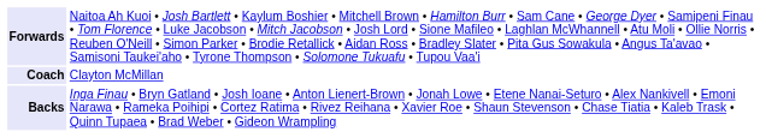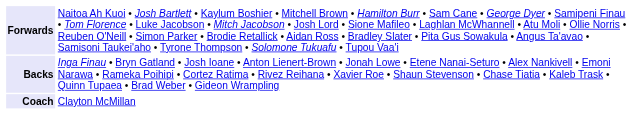 <table cellpadding="2" style="border: 1px solid white; font-size:90%">
 <tr>
 <td style="text-align:right;" bgcolor="lavender"><strong>Forwards</strong></td>
 <td style="text-align:left;"><a href='#'>Naitoa Ah Kuoi</a> • <em><a href='#'>Josh Bartlett</a></em> • <a href='#'>Kaylum Boshier</a> • <a href='#'>Mitchell Brown</a> • <em><a href='#'>Hamilton Burr</a></em> • <a href='#'>Sam Cane</a> • <em><a href='#'>George Dyer</a></em> • <a href='#'>Samipeni Finau</a> • <em><a href='#'>Tom Florence</a></em> • <a href='#'>Luke Jacobson</a> • <em><a href='#'>Mitch Jacobson</a></em> • <a href='#'>Josh Lord</a> • <a href='#'>Sione Mafileo</a> • <a href='#'>Laghlan McWhannell</a> • <a href='#'>Atu Moli</a> • <a href='#'>Ollie Norris</a> • <a href='#'>Reuben O'Neill</a> • <a href='#'>Simon Parker</a> • <a href='#'>Brodie Retallick</a> • <a href='#'>Aidan Ross</a> • <a href='#'>Bradley Slater</a> • <a href='#'>Pita Gus Sowakula</a> • <a href='#'>Angus Ta'avao</a> • <a href='#'>Samisoni Taukei'aho</a> • <a href='#'>Tyrone Thompson</a> • <em><a href='#'>Solomone Tukuafu</a></em> • <a href='#'>Tupou Vaa'i</a></td>
 </tr>
 <tr>
+<td style="text-align:right;" bgcolor="lavender"><strong>Backs</strong></td>
+<td style="text-align:left;"><em><a href='#'>Inga Finau</a></em> • <a href='#'>Bryn Gatland</a> • <a href='#'>Josh Ioane</a> • <a href='#'>Anton Lienert-Brown</a> • <a href='#'>Jonah Lowe</a> • <a href='#'>Etene Nanai-Seturo</a> • <a href='#'>Alex Nankivell</a> • <a href='#'>Emoni Narawa</a> • <a href='#'>Rameka Poihipi</a> • <a href='#'>Cortez Ratima</a> • <a href='#'>Rivez Reihana</a> • <a href='#'>Xavier Roe</a> • <a href='#'>Shaun Stevenson</a> • <a href='#'>Chase Tiatia</a> • <a href='#'>Kaleb Trask</a> • <a href='#'>Quinn Tupaea</a> • <a href='#'>Brad Weber</a> • <a href='#'>Gideon Wrampling</a></td>
+</tr>
+<tr>
 <td style="text-align:right;" bgcolor="lavender"><strong>Coach</strong></td>
 <td style="text-align:left;"><a href='#'>Clayton McMillan</a></td>
 </tr>
-<tr>
-<td style="text-align:right;" bgcolor="lavender"><strong>Backs</strong></td>
-<td style="text-align:left;"><em><a href='#'>Inga Finau</a></em> • <a href='#'>Bryn Gatland</a> • <a href='#'>Josh Ioane</a> • <a href='#'>Anton Lienert-Brown</a> • <a href='#'>Jonah Lowe</a> • <a href='#'>Etene Nanai-Seturo</a> • <a href='#'>Alex Nankivell</a> • <a href='#'>Emoni Narawa</a> • <a href='#'>Rameka Poihipi</a> • <a href='#'>Cortez Ratima</a> • <a href='#'>Rivez Reihana</a> • <a href='#'>Xavier Roe</a> • <a href='#'>Shaun Stevenson</a> • <a href='#'>Chase Tiatia</a> • <a href='#'>Kaleb Trask</a> • <a href='#'>Quinn Tupaea</a> • <a href='#'>Brad Weber</a> • <a href='#'>Gideon Wrampling</a></td>
-</tr>
 </table>
